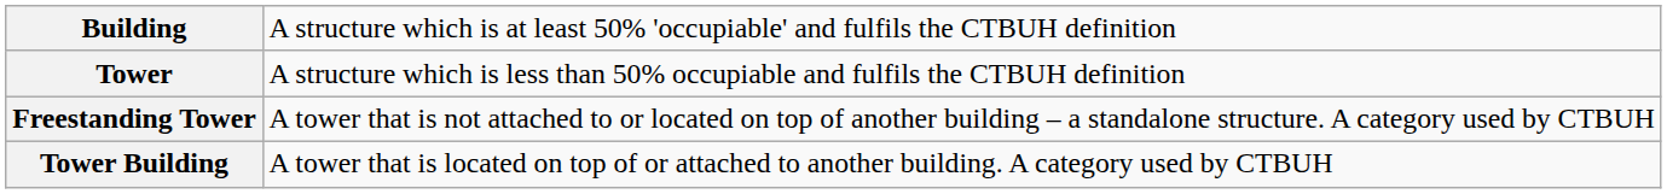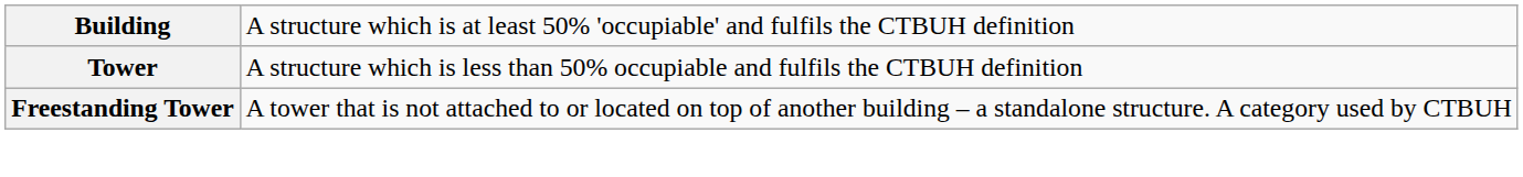 <table class="wikitable">
 <tr>
 <th style="background-color:#F2F2F2">Building</th>
 <td>A structure which is at least 50% 'occupiable' and fulfils the CTBUH definition</td>
 </tr>
 <tr>
 <th style="background-color:#F2F2F2">Tower</th>
 <td>A structure which is less than 50% occupiable and fulfils the CTBUH definition</td>
 </tr>
 <tr>
 <th style="background-color:#F2F2F2">Freestanding Tower</th>
 <td>A tower that is not attached to or located on top of another building – a standalone structure. A category used by CTBUH</td>
 </tr>
-<tr>
-<th style="background-color:#F2F2F2">Tower Building</th>
-<td>A tower that is located on top of or attached to another building. A category used by CTBUH</td>
-</tr>
 </table>
